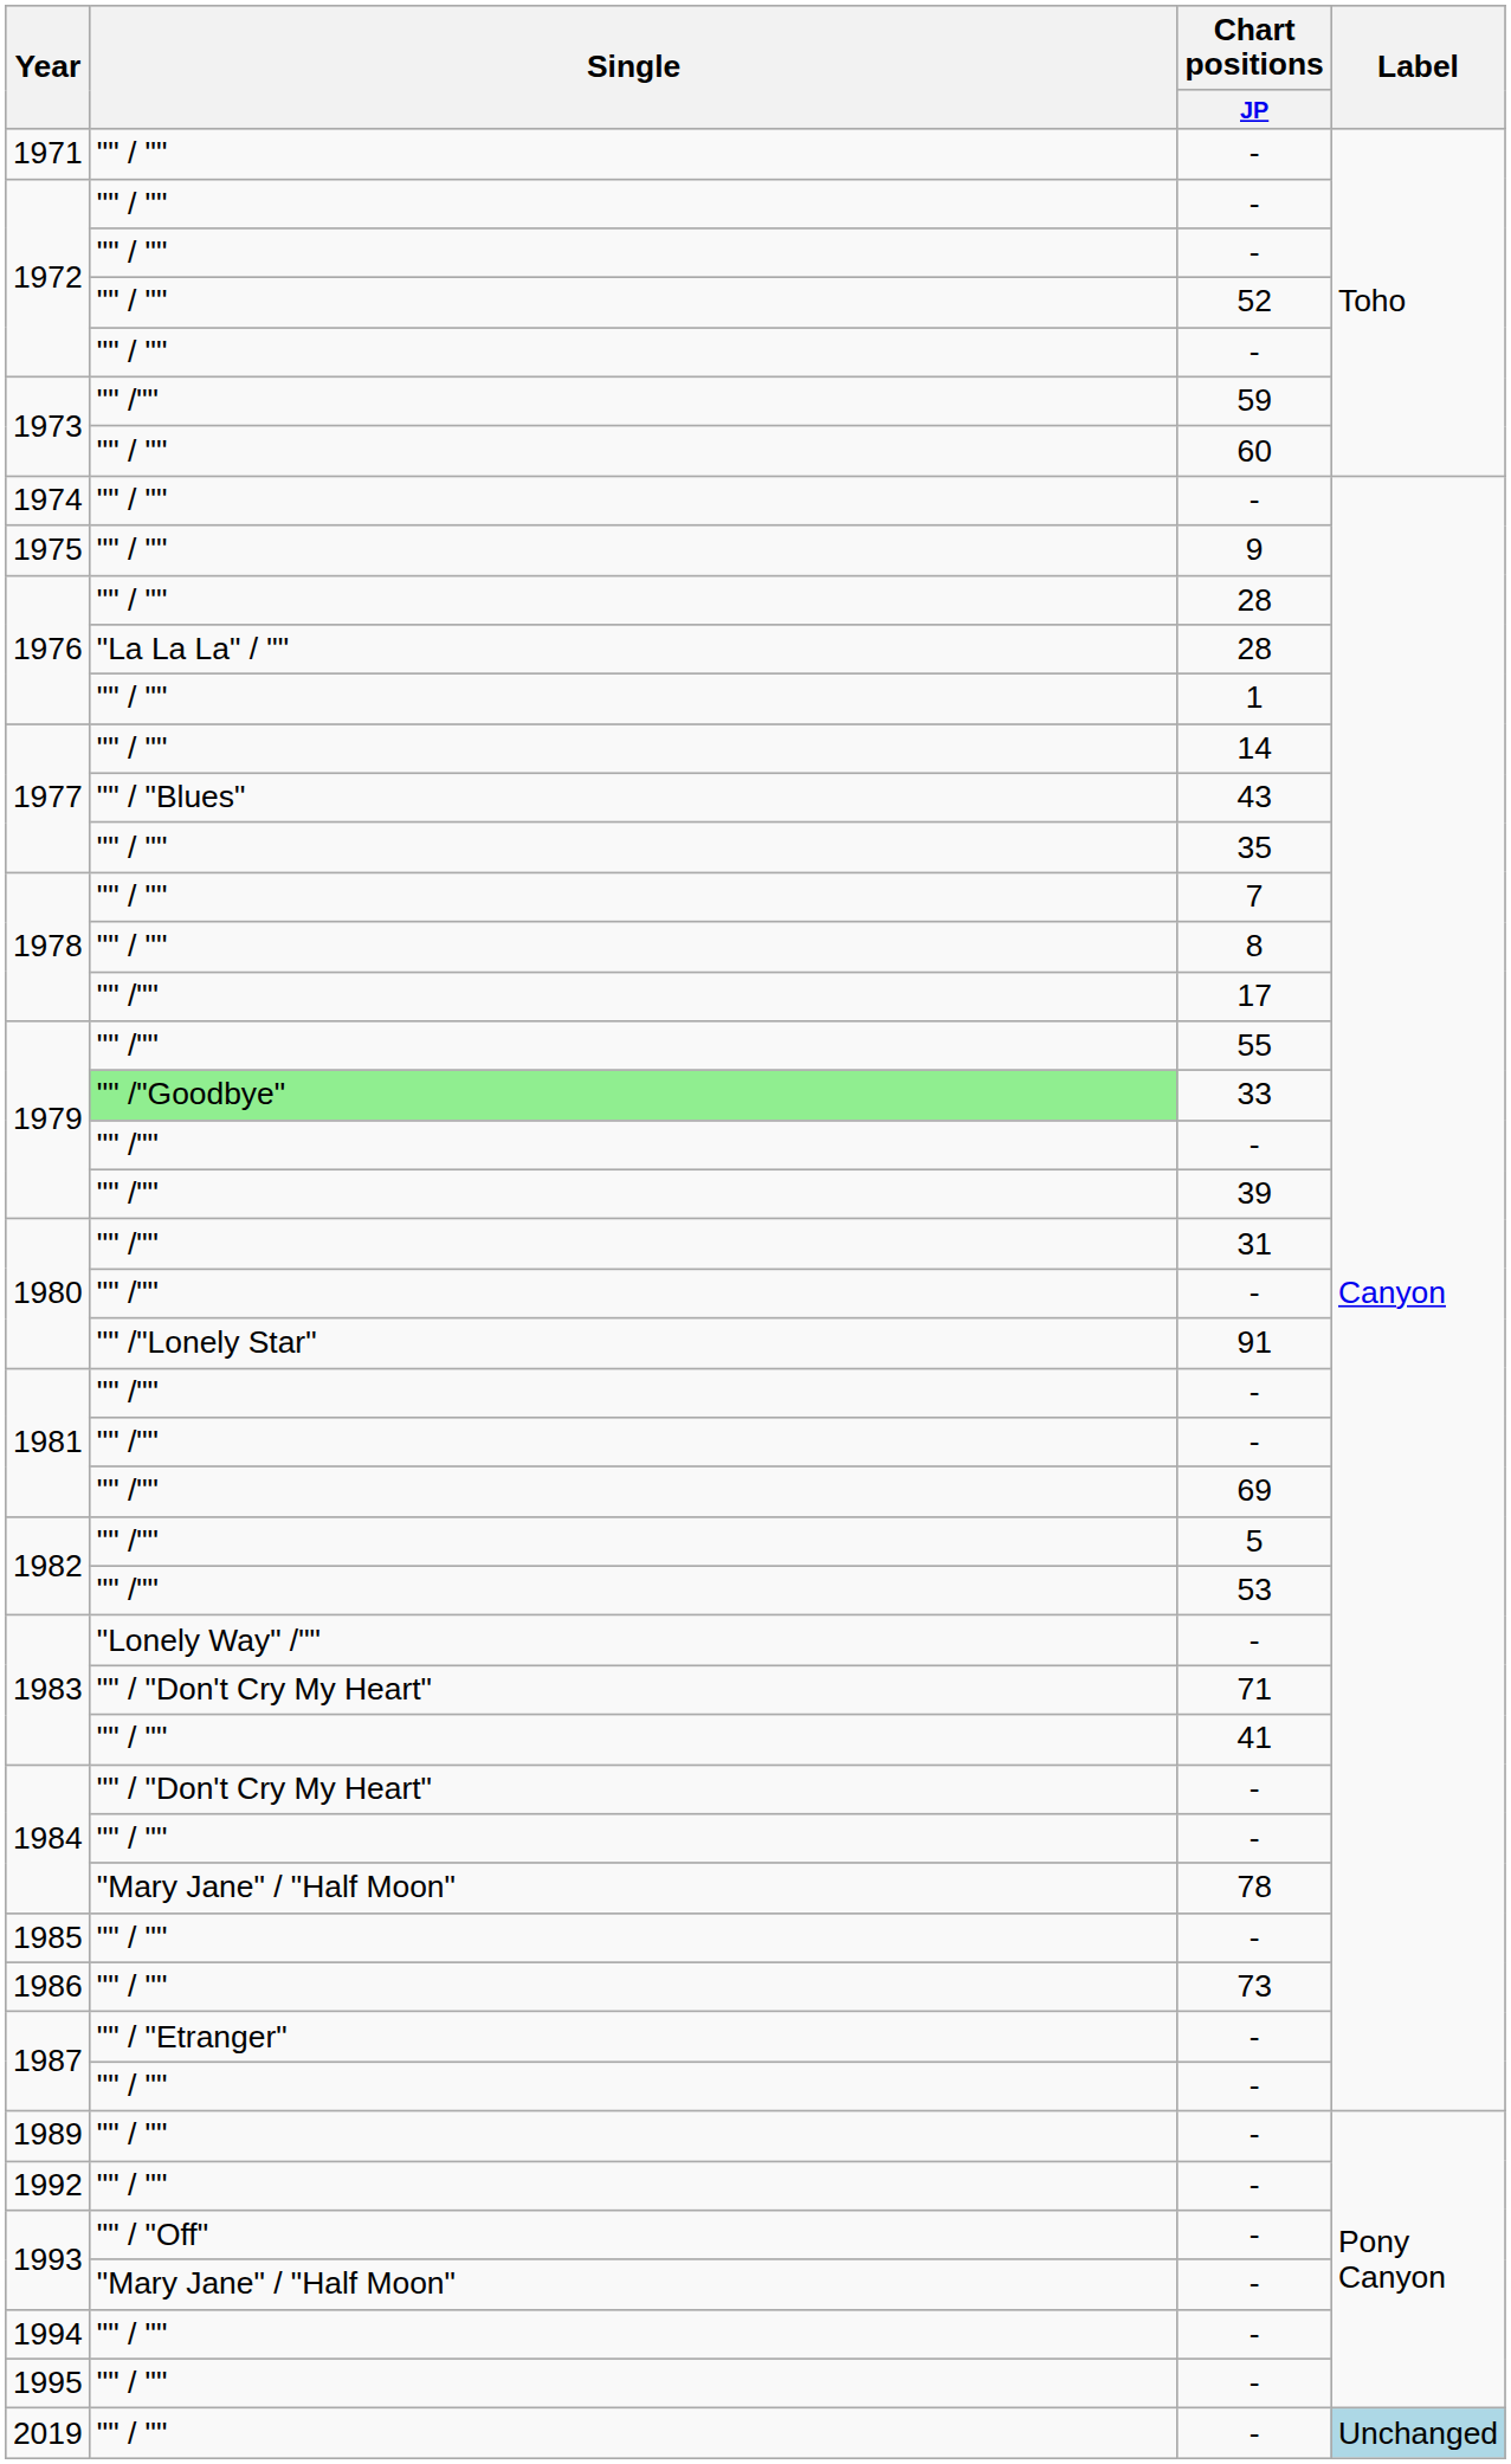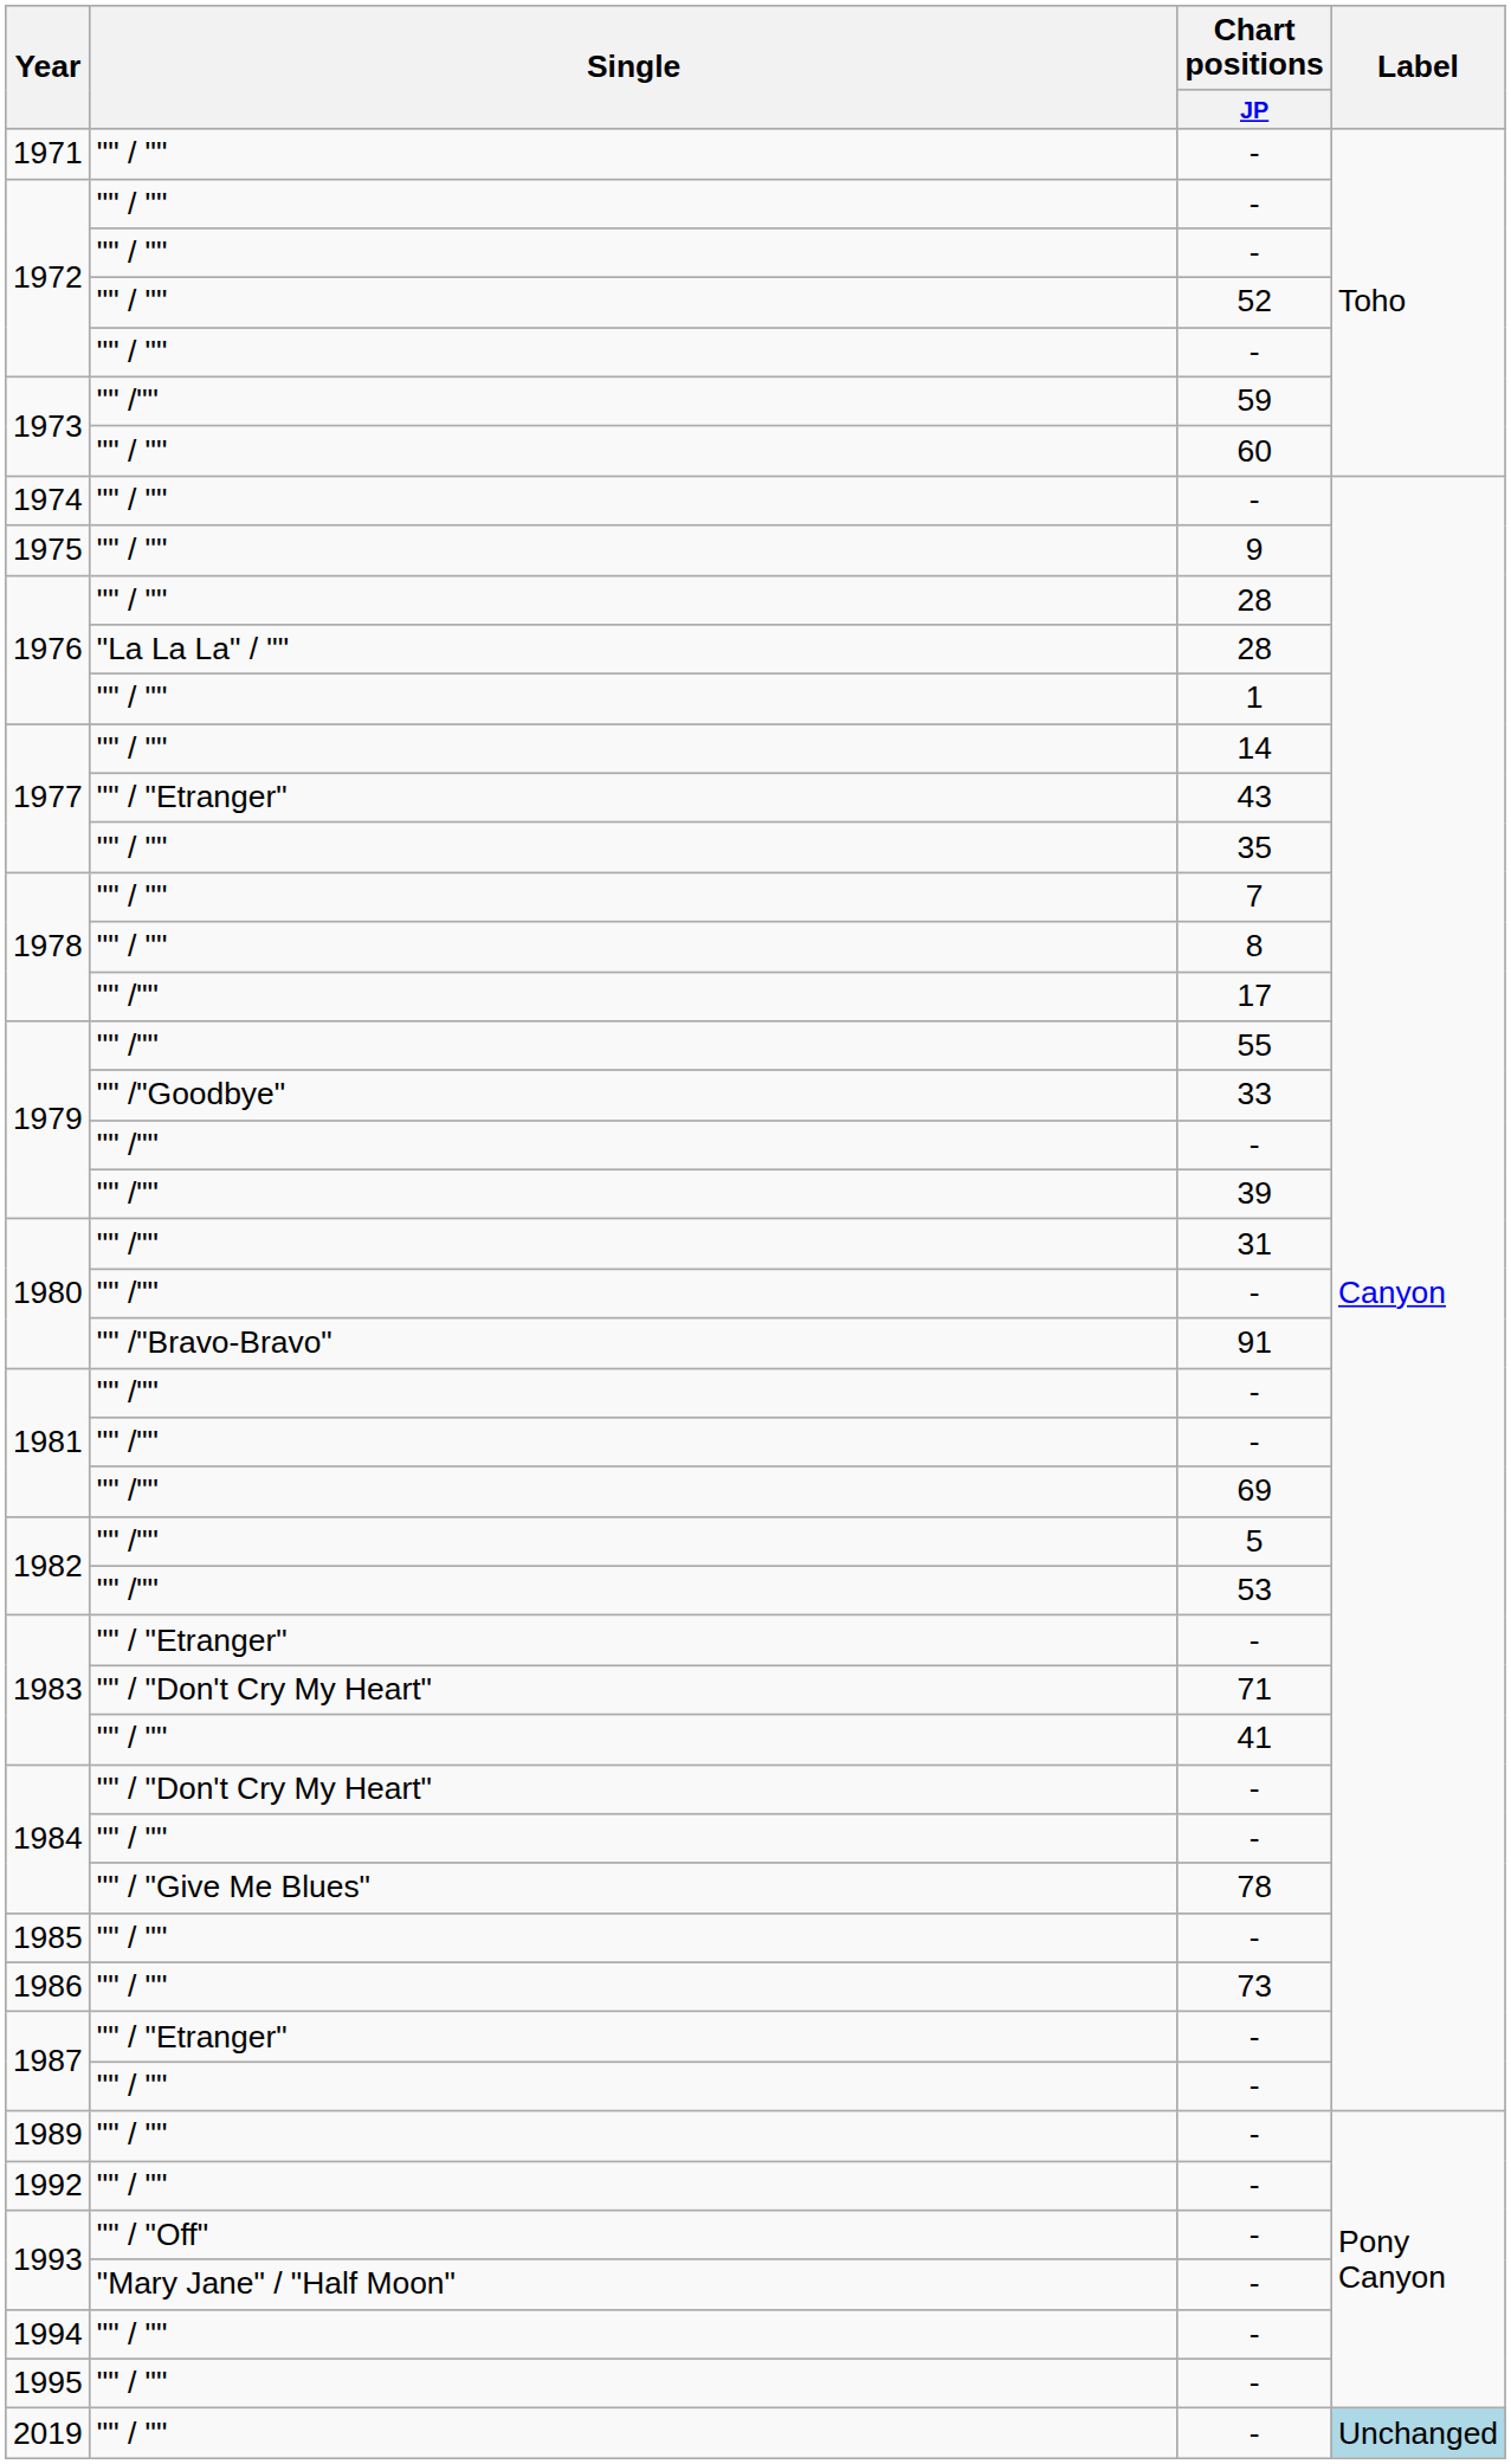 <table class="wikitable">
 <tr>
 <th rowspan="2">Year</th>
 <th rowspan="2" width="550">Single</th>
 <th colspan="1">Chart positions</th>
 <th rowspan="2" width="40">Label</th>
 </tr>
 <tr>
 <th style="width:2em;font-size:75%"><a href='#'>JP</a><br></th>
 </tr>
 <tr>
 <td>1971</td>
 <td>"" / ""</td>
 <td align="center">-</td>
 <td rowspan="7">Toho</td>
 </tr>
 <tr>
 <td rowspan="4">1972</td>
 <td>"" / ""</td>
 <td align="center">-</td>
 </tr>
 <tr>
 <td>"" / ""</td>
 <td align="center">-</td>
 </tr>
 <tr>
 <td>"" / ""</td>
 <td align="center">52</td>
 </tr>
 <tr>
 <td>"" / ""</td>
 <td align="center">-</td>
 </tr>
 <tr>
 <td rowspan="2">1973</td>
 <td>"" /""</td>
 <td align="center">59</td>
 </tr>
 <tr>
 <td>"" / ""</td>
 <td align="center">60</td>
 </tr>
 <tr>
 <td>1974</td>
 <td>"" / ""</td>
 <td align="center">-</td>
 <td rowspan="33"><a href='#'>Canyon</a></td>
 </tr>
 <tr>
 <td>1975</td>
 <td>"" / ""</td>
 <td align="center">9</td>
 </tr>
 <tr>
 <td rowspan="3">1976</td>
 <td>"" / ""</td>
 <td align="center">28</td>
 </tr>
 <tr>
 <td>"La La La" / ""</td>
 <td align="center">28</td>
 </tr>
 <tr>
 <td>"" / ""</td>
 <td align="center">1</td>
 </tr>
 <tr>
 <td rowspan="3">1977</td>
 <td>"" / ""</td>
 <td align="center">14</td>
 </tr>
 <tr>
-<td>"" / "Blues"</td>
+<td>"" / "Etranger"</td>
 <td align="center">43</td>
 </tr>
 <tr>
 <td>"" / ""</td>
 <td align="center">35</td>
 </tr>
 <tr>
 <td rowspan="3">1978</td>
 <td>"" / ""</td>
 <td align="center">7</td>
 </tr>
 <tr>
 <td>"" / ""</td>
 <td align="center">8</td>
 </tr>
 <tr>
 <td>"" /""</td>
 <td align="center">17</td>
 </tr>
 <tr>
 <td rowspan="4">1979</td>
 <td>"" /""</td>
 <td align="center">55</td>
 </tr>
 <tr>
-<td style="background: lightgreen;">"" /"Goodbye"</td>
+<td>"" /"Goodbye"</td>
 <td align="center">33</td>
 </tr>
 <tr>
 <td>"" /""</td>
 <td align="center">-</td>
 </tr>
 <tr>
 <td>"" /""</td>
 <td align="center">39</td>
 </tr>
 <tr>
 <td rowspan="3">1980</td>
 <td>"" /""</td>
 <td align="center">31</td>
 </tr>
 <tr>
 <td>"" /""</td>
 <td align="center">-</td>
 </tr>
 <tr>
-<td>"" /"Lonely Star"</td>
+<td>"" /"Bravo-Bravo"</td>
 <td align="center">91</td>
 </tr>
 <tr>
 <td rowspan="3">1981</td>
 <td>"" /""</td>
 <td align="center">-</td>
 </tr>
 <tr>
 <td>"" /""</td>
 <td align="center">-</td>
 </tr>
 <tr>
 <td>"" /""</td>
 <td align="center">69</td>
 </tr>
 <tr>
 <td rowspan="2">1982</td>
 <td>"" /""</td>
 <td align="center">5</td>
 </tr>
 <tr>
 <td>"" /""</td>
 <td align="center">53</td>
 </tr>
 <tr>
 <td rowspan="3">1983</td>
-<td>"Lonely Way" /""</td>
+<td>"" / "Etranger"</td>
 <td align="center">-</td>
 </tr>
 <tr>
 <td>"" / "Don't Cry My Heart"</td>
 <td align="center">71</td>
 </tr>
 <tr>
 <td align="left">"" / ""</td>
 <td align="center">41</td>
 </tr>
 <tr>
 <td rowspan="3">1984</td>
 <td>"" / "Don't Cry My Heart"</td>
 <td align="center">-</td>
 </tr>
 <tr>
 <td>"" / ""</td>
 <td align="center">-</td>
 </tr>
 <tr>
-<td>"Mary Jane" / "Half Moon"</td>
+<td>"" / "Give Me Blues"</td>
 <td align="center">78</td>
 </tr>
 <tr>
 <td>1985</td>
 <td>"" / ""</td>
 <td align="center">-</td>
 </tr>
 <tr>
 <td>1986</td>
 <td>"" / ""</td>
 <td align="center">73</td>
 </tr>
 <tr>
 <td rowspan="2">1987</td>
 <td>"" / "Etranger"</td>
 <td align="center">-</td>
 </tr>
 <tr>
 <td>"" / ""</td>
 <td align="center">-</td>
 </tr>
 <tr>
 <td>1989</td>
 <td>"" / ""</td>
 <td align="center">-</td>
 <td rowspan="6">Pony Canyon</td>
 </tr>
 <tr>
 <td>1992</td>
 <td>"" / ""</td>
 <td align="center">-</td>
 </tr>
 <tr>
 <td rowspan="2">1993</td>
 <td>"" / "Off"</td>
 <td align="center">-</td>
 </tr>
 <tr>
 <td>"Mary Jane" / "Half Moon"</td>
 <td align="center">-</td>
 </tr>
 <tr>
 <td>1994</td>
 <td>"" / ""</td>
 <td align="center">-</td>
 </tr>
 <tr>
 <td>1995</td>
 <td>"" / ""</td>
 <td align="center">-</td>
 </tr>
 <tr>
 <td>2019</td>
 <td>"" / ""</td>
 <td align="center">-</td>
 <td style="background: lightblue;">Unchanged</td>
 </tr>
 </table>
